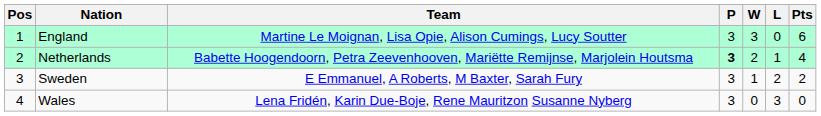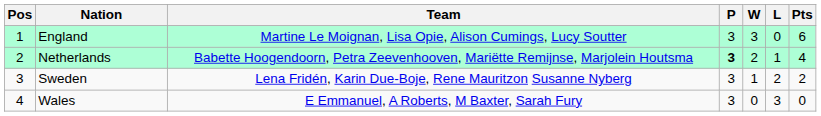 <table class="wikitable" style="font-size: 100%">
 <tr>
 <th width=20>Pos</th>
 <th width=150>Nation</th>
 <th width=650>Team</th>
 <th width=20>P</th>
 <th width=20>W</th>
 <th width=20>L</th>
 <th width=20>Pts</th>
 </tr>
 <tr align=center style="background: #ADFFD6;">
 <td>1</td>
 <td align="left"> England</td>
 <td><a href='#'>Martine Le Moignan</a>, <a href='#'>Lisa Opie</a>, <a href='#'>Alison Cumings</a>, <a href='#'>Lucy Soutter</a></td>
 <td>3</td>
 <td>3</td>
 <td>0</td>
 <td>6</td>
 </tr>
 <tr align=center style="background: #ADFFD6;">
 <td>2</td>
 <td align="left"> Netherlands</td>
 <td><a href='#'>Babette Hoogendoorn</a>, <a href='#'>Petra Zeevenhooven</a>, <a href='#'>Mariëtte Remijnse</a>, <a href='#'>Marjolein Houtsma</a></td>
 <td><strong>3</strong></td>
 <td>2</td>
 <td>1</td>
 <td>4</td>
 </tr>
 <tr align=center>
 <td>3</td>
 <td align="left"> Sweden</td>
-<td><a href='#'>E Emmanuel</a>, <a href='#'>A Roberts</a>, <a href='#'>M Baxter</a>, <a href='#'>Sarah Fury</a></td>
+<td><a href='#'>Lena Fridén</a>, <a href='#'>Karin Due-Boje</a>, <a href='#'>Rene Mauritzon</a> <a href='#'>Susanne Nyberg</a></td>
 <td>3</td>
 <td>1</td>
 <td>2</td>
 <td>2</td>
 </tr>
 <tr align=center>
 <td>4</td>
 <td align="left"> Wales</td>
-<td><a href='#'>Lena Fridén</a>, <a href='#'>Karin Due-Boje</a>, <a href='#'>Rene Mauritzon</a> <a href='#'>Susanne Nyberg</a></td>
+<td><a href='#'>E Emmanuel</a>, <a href='#'>A Roberts</a>, <a href='#'>M Baxter</a>, <a href='#'>Sarah Fury</a></td>
 <td>3</td>
 <td>0</td>
 <td>3</td>
 <td>0</td>
 </tr>
 </table>
